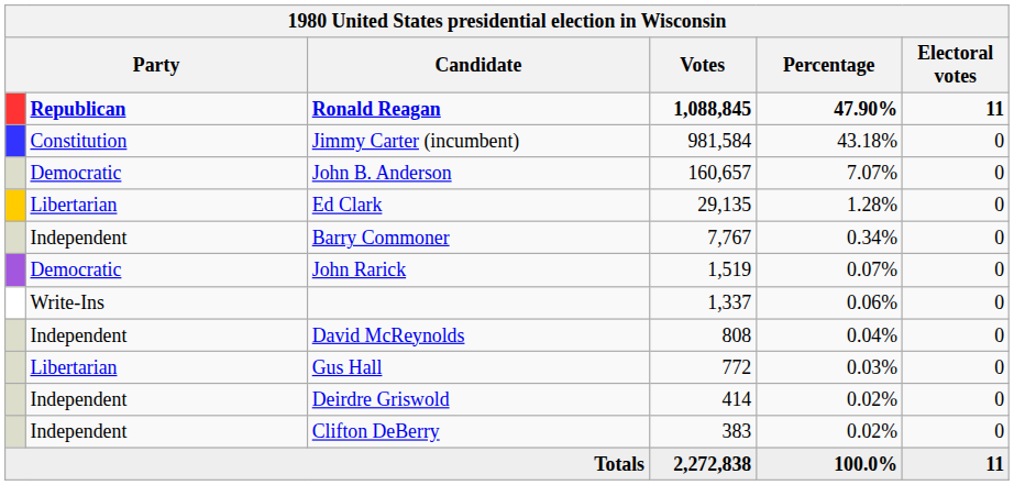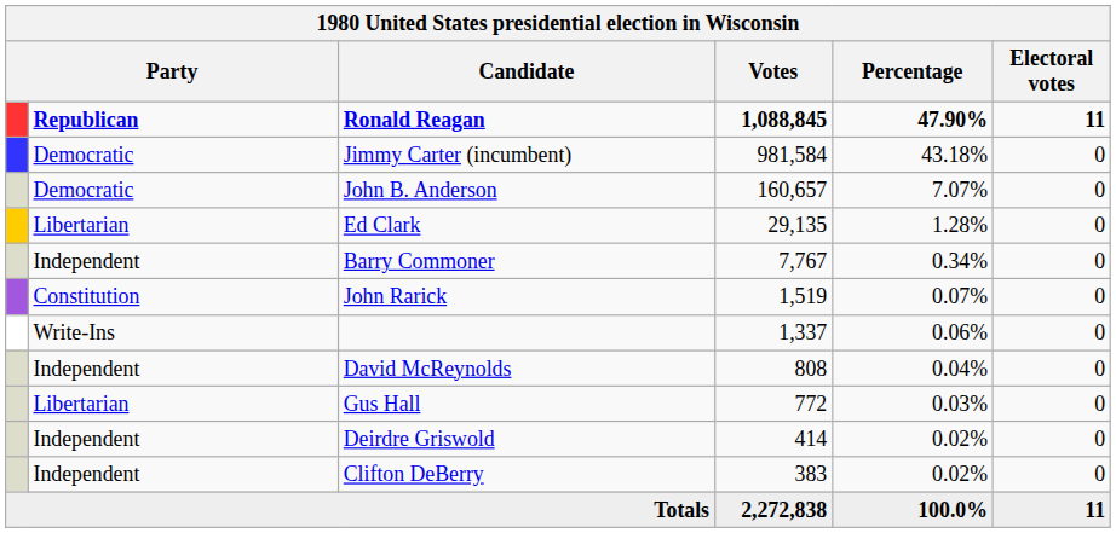 <table class="wikitable" style="font-size: 95%;">
 <tr>
 <th colspan="6">1980 United States presidential election in Wisconsin</th>
 </tr>
 <tr>
 <th colspan="2" style="width: 15em">Party</th>
 <th style="width: 17em">Candidate</th>
 <th style="width: 5em">Votes</th>
 <th style="width: 7em">Percentage</th>
 <th style="width: 5em">Electoral votes</th>
 </tr>
 <tr>
 <th style="background:#f33; width:3px;"></th>
 <td style="width: 130px"><strong><a href='#'>Republican</a></strong></td>
 <td><strong><a href='#'>Ronald Reagan</a></strong></td>
 <td style="text-align:right;"><strong>1,088,845</strong></td>
 <td style="text-align:right;"><strong>47.90%</strong></td>
 <td style="text-align:right;"><strong>11</strong></td>
 </tr>
 <tr>
 <th style="background:#33f; width:3px;"></th>
-<td style="width: 130px"><a href='#'>Constitution</a></td>
+<td style="width: 130px"><a href='#'>Democratic</a></td>
 <td><a href='#'>Jimmy Carter</a> (incumbent)</td>
 <td style="text-align:right;">981,584</td>
 <td style="text-align:right;">43.18%</td>
 <td style="text-align:right;">0</td>
 </tr>
 <tr>
 <th style="background:#DDDDCC; width:3px;"></th>
 <td style="width: 130px"><a href='#'>Democratic</a></td>
 <td><a href='#'>John B. Anderson</a></td>
 <td style="text-align:right;">160,657</td>
 <td style="text-align:right;">7.07%</td>
 <td style="text-align:right;">0</td>
 </tr>
 <tr>
 <th style="background:#FFCC00; width:3px;"></th>
 <td style="width: 130px"><a href='#'>Libertarian</a></td>
 <td><a href='#'>Ed Clark</a></td>
 <td style="text-align:right;">29,135</td>
 <td style="text-align:right;">1.28%</td>
 <td style="text-align:right;">0</td>
 </tr>
 <tr>
 <th style="background:#DDDDCC; width:3px;"></th>
 <td style="width: 130px">Independent</td>
 <td><a href='#'>Barry Commoner</a></td>
 <td style="text-align:right;">7,767</td>
 <td style="text-align:right;">0.34%</td>
 <td style="text-align:right;">0</td>
 </tr>
 <tr>
 <th style="background: #A356DE; width:3px;"></th>
-<td style="width: 130px"><a href='#'>Democratic</a></td>
+<td style="width: 130px"><a href='#'>Constitution</a></td>
 <td><a href='#'>John Rarick</a></td>
 <td style="text-align:right;">1,519</td>
 <td style="text-align:right;">0.07%</td>
 <td style="text-align:right;">0</td>
 </tr>
 <tr>
 <th style="background:#FFFFFF; width:3px;"></th>
 <td style="width: 130px">Write-Ins</td>
 <td></td>
 <td style="text-align:right;">1,337</td>
 <td style="text-align:right;">0.06%</td>
 <td style="text-align:right;">0</td>
 </tr>
 <tr>
 <th style="background: #DDDDCC; width:3px;"></th>
 <td style="width: 130px">Independent</td>
 <td><a href='#'>David McReynolds</a></td>
 <td style="text-align:right;">808</td>
 <td style="text-align:right;">0.04%</td>
 <td style="text-align:right;">0</td>
 </tr>
 <tr>
 <th style="background:#DDDDCC; width:3px;"></th>
 <td style="width: 130px"><a href='#'>Libertarian</a></td>
 <td><a href='#'>Gus Hall</a></td>
 <td style="text-align:right;">772</td>
 <td style="text-align:right;">0.03%</td>
 <td style="text-align:right;">0</td>
 </tr>
 <tr>
 <th style="background: #DDDDCC; width:3px;"></th>
 <td style="width: 130px">Independent</td>
 <td><a href='#'>Deirdre Griswold</a></td>
 <td style="text-align:right;">414</td>
 <td style="text-align:right;">0.02%</td>
 <td style="text-align:right;">0</td>
 </tr>
 <tr>
 <th style="background: #DDDDCC; width:3px;"></th>
 <td style="width: 130px">Independent</td>
 <td><a href='#'>Clifton DeBerry</a></td>
 <td style="text-align:right;">383</td>
 <td style="text-align:right;">0.02%</td>
 <td style="text-align:right;">0</td>
 </tr>
 <tr style="background:#eee; text-align:right;">
 <td colspan="3"><strong>Totals</strong></td>
 <td><strong>2,272,838</strong></td>
 <td><strong>100.0%</strong></td>
 <td><strong>11</strong></td>
 </tr>
 </table>
